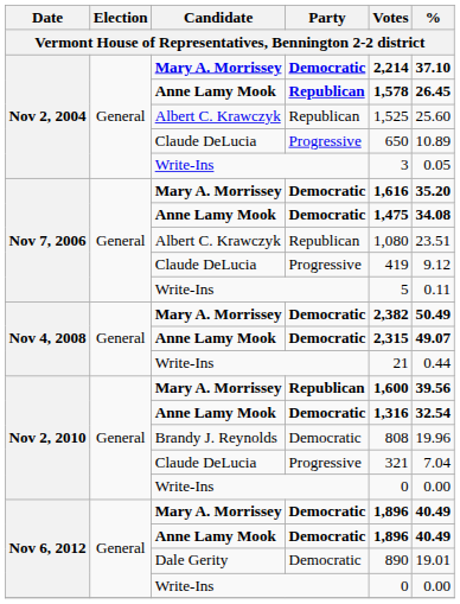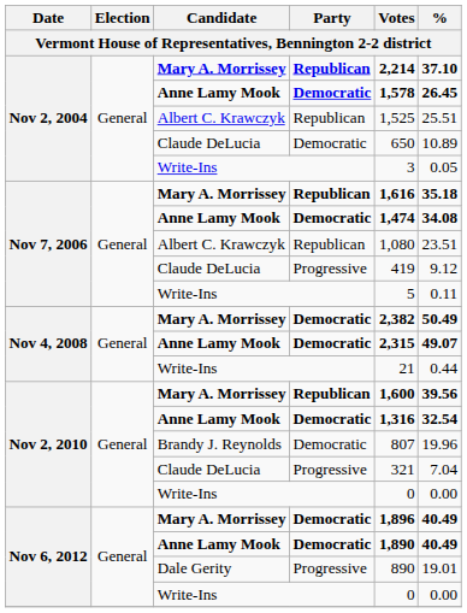 <table class="wikitable">
 <tr>
 <th>Date</th>
 <th>Election</th>
 <th>Candidate</th>
 <th>Party</th>
 <th>Votes</th>
 <th>%</th>
 </tr>
 <tr>
 <th colspan="6">Vermont House of Representatives, Bennington 2-2 district</th>
 </tr>
 <tr>
 <th rowspan="5">Nov 2, 2004</th>
 <td rowspan="5" align="center">General</td>
 <td><strong><a href='#'>Mary A. Morrissey</a></strong></td>
-<td><strong><a href='#'>Democratic</a></strong></td>
+<td><strong><a href='#'>Republican</a></strong></td>
 <td align="right"><strong>2,214</strong></td>
 <td align="right"><strong>37.10</strong></td>
 </tr>
 <tr>
 <td><strong>Anne Lamy Mook</strong></td>
-<td><strong><a href='#'>Republican</a></strong></td>
+<td><strong><a href='#'>Democratic</a></strong></td>
 <td align="right"><strong>1,578</strong></td>
 <td align="right"><strong>26.45</strong></td>
 </tr>
 <tr>
 <td><a href='#'>Albert C. Krawczyk</a></td>
 <td>Republican</td>
 <td align="right">1,525</td>
-<td align="right">25.60</td>
+<td align="right">25.51</td>
 </tr>
 <tr>
 <td>Claude DeLucia</td>
-<td><a href='#'>Progressive</a></td>
+<td>Democratic</td>
 <td align="right">650</td>
 <td align="right">10.89</td>
 </tr>
 <tr>
 <td colspan="2"><a href='#'>Write-Ins</a></td>
 <td align="right">3</td>
 <td align="right">0.05</td>
 </tr>
 <tr>
 <th rowspan="5">Nov 7, 2006</th>
 <td rowspan="5" align="center">General</td>
 <td><strong>Mary A. Morrissey</strong></td>
-<td><strong>Democratic</strong></td>
+<td><strong>Republican</strong></td>
 <td align="right"><strong>1,616</strong></td>
-<td align="right"><strong>35.20</strong></td>
+<td align="right"><strong>35.18</strong></td>
 </tr>
 <tr>
 <td><strong>Anne Lamy Mook</strong></td>
 <td><strong>Democratic</strong></td>
-<td align="right"><strong>1,475</strong></td>
+<td align="right"><strong>1,474</strong></td>
 <td align="right"><strong>34.08</strong></td>
 </tr>
 <tr>
 <td>Albert C. Krawczyk</td>
 <td>Republican</td>
 <td align="right">1,080</td>
 <td align="right">23.51</td>
 </tr>
 <tr>
 <td>Claude DeLucia</td>
 <td>Progressive</td>
 <td align="right">419</td>
 <td align="right">9.12</td>
 </tr>
 <tr>
 <td colspan="2">Write-Ins</td>
 <td align="right">5</td>
 <td align="right">0.11</td>
 </tr>
 <tr>
 <th rowspan="3">Nov 4, 2008</th>
 <td rowspan="3" align="center">General</td>
 <td><strong>Mary A. Morrissey</strong></td>
 <td><strong>Democratic</strong></td>
 <td align="right"><strong>2,382</strong></td>
 <td align="right"><strong>50.49</strong></td>
 </tr>
 <tr>
 <td><strong>Anne Lamy Mook</strong></td>
 <td><strong>Democratic</strong></td>
 <td align="right"><strong>2,315</strong></td>
 <td align="right"><strong>49.07</strong></td>
 </tr>
 <tr>
 <td colspan="2">Write-Ins</td>
 <td align="right">21</td>
 <td align="right">0.44</td>
 </tr>
 <tr>
 <th rowspan="5">Nov 2, 2010</th>
 <td rowspan="5" align="center">General</td>
 <td><strong>Mary A. Morrissey</strong></td>
 <td><strong>Republican</strong></td>
 <td align="right"><strong>1,600</strong></td>
 <td align="right"><strong>39.56</strong></td>
 </tr>
 <tr>
 <td><strong>Anne Lamy Mook</strong></td>
 <td><strong>Democratic</strong></td>
 <td align="right"><strong>1,316</strong></td>
 <td align="right"><strong>32.54</strong></td>
 </tr>
 <tr>
 <td>Brandy J. Reynolds</td>
 <td>Democratic</td>
-<td align="right">808</td>
+<td align="right">807</td>
 <td align="right">19.96</td>
 </tr>
 <tr>
 <td>Claude DeLucia</td>
 <td>Progressive</td>
 <td align="right">321</td>
 <td align="right">7.04</td>
 </tr>
 <tr>
 <td colspan="2">Write-Ins</td>
 <td align="right">0</td>
 <td align="right">0.00</td>
 </tr>
 <tr>
 <th rowspan="4">Nov 6, 2012</th>
 <td rowspan="4" align="center">General</td>
 <td><strong>Mary A. Morrissey</strong></td>
 <td><strong>Democratic</strong></td>
 <td align="right"><strong>1,896</strong></td>
 <td align="right"><strong>40.49</strong></td>
 </tr>
 <tr>
 <td><strong>Anne Lamy Mook</strong></td>
 <td><strong>Democratic</strong></td>
-<td align="right"><strong>1,896</strong></td>
+<td align="right"><strong>1,890</strong></td>
 <td align="right"><strong>40.49</strong></td>
 </tr>
 <tr>
 <td>Dale Gerity</td>
-<td>Democratic</td>
+<td>Progressive</td>
 <td align="right">890</td>
 <td align="right">19.01</td>
 </tr>
 <tr>
 <td colspan="2">Write-Ins</td>
 <td align="right">0</td>
 <td align="right">0.00</td>
 </tr>
 <tr>
 </tr>
 </table>
